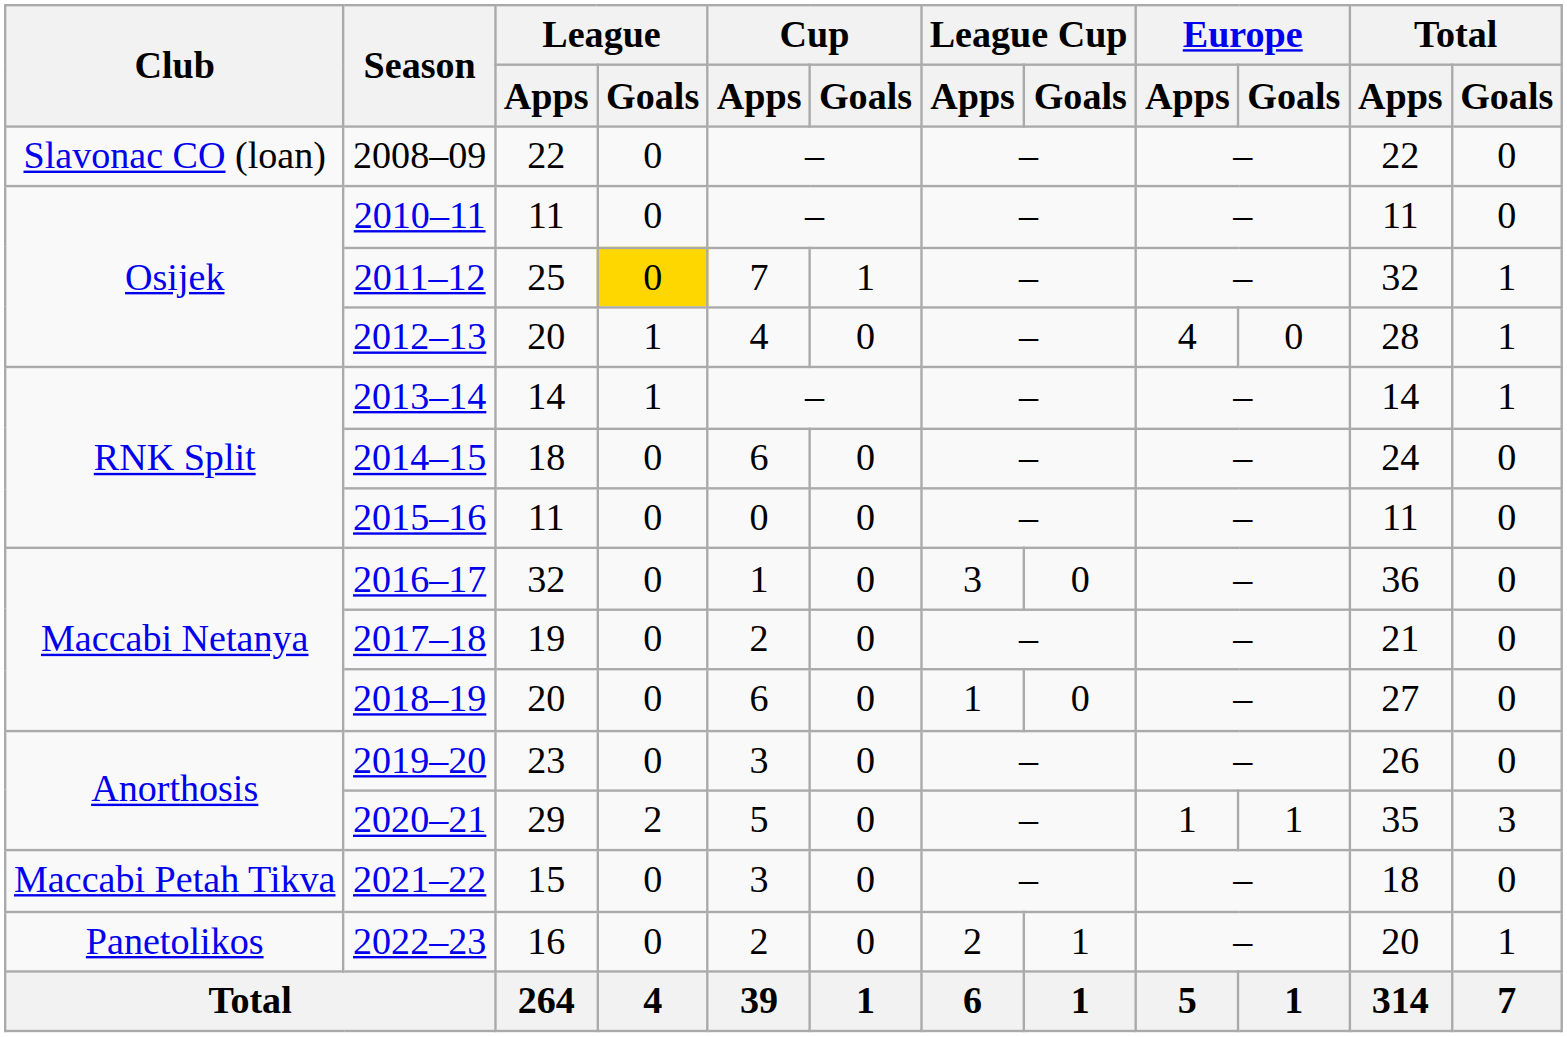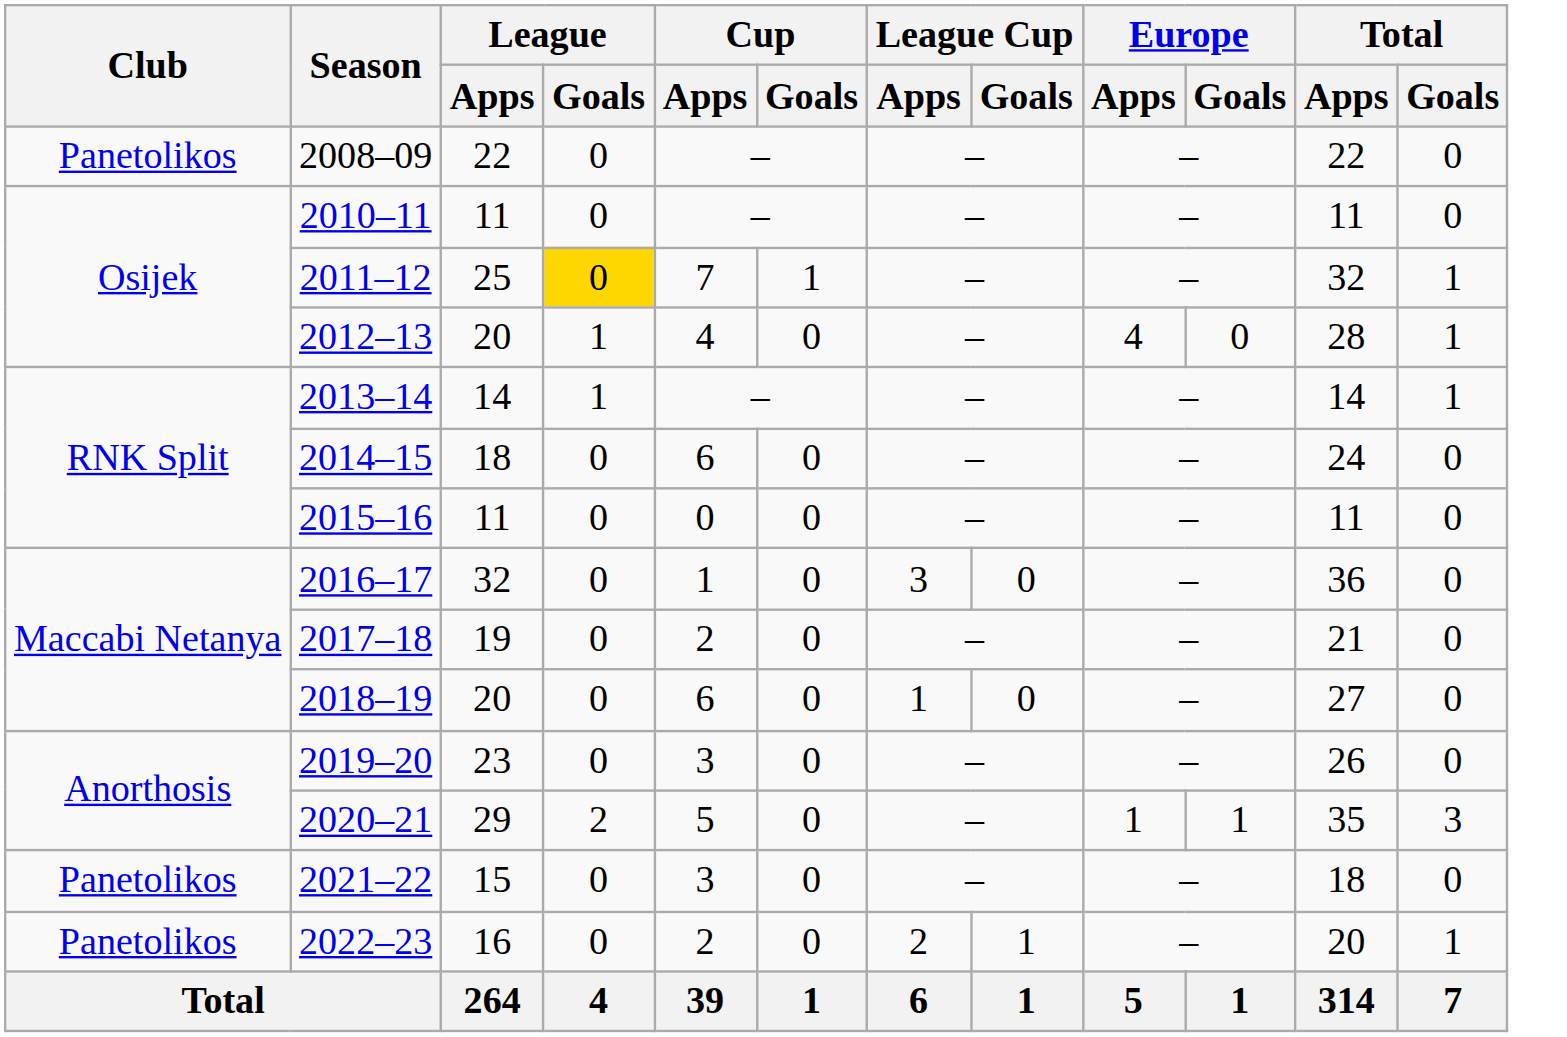 <table class="wikitable" style="text-align: center">
 <tr>
 <th rowspan="2">Club</th>
 <th rowspan="2">Season</th>
 <th colspan="2">League</th>
 <th colspan="2">Cup</th>
 <th colspan="2">League Cup</th>
 <th colspan="2"><a href='#'>Europe</a></th>
 <th colspan="2">Total</th>
 </tr>
 <tr>
 <th>Apps</th>
 <th>Goals</th>
 <th>Apps</th>
 <th>Goals</th>
 <th>Apps</th>
 <th>Goals</th>
 <th>Apps</th>
 <th>Goals</th>
 <th>Apps</th>
 <th>Goals</th>
 </tr>
 <tr>
-<td rowspan="1" valign="center"><a href='#'>Slavonac CO</a> (loan)</td>
+<td rowspan="1" valign="center"><a href='#'>Panetolikos</a></td>
 <td>2008–09</td>
 <td>22</td>
 <td>0</td>
 <td colspan="2">–</td>
 <td colspan="2">–</td>
 <td colspan="2">–</td>
 <td>22</td>
 <td>0</td>
 </tr>
 <tr>
 <td rowspan="3" valign="center"><a href='#'>Osijek</a></td>
 <td><a href='#'>2010–11</a></td>
 <td>11</td>
 <td>0</td>
 <td colspan="2">–</td>
 <td colspan="2">–</td>
 <td colspan="2">–</td>
 <td>11</td>
 <td>0</td>
 </tr>
 <tr>
 <td><a href='#'>2011–12</a></td>
 <td>25</td>
 <td style="background: gold;">0</td>
 <td>7</td>
 <td>1</td>
 <td colspan="2">–</td>
 <td colspan="2">–</td>
 <td>32</td>
 <td>1</td>
 </tr>
 <tr>
 <td><a href='#'>2012–13</a></td>
 <td>20</td>
 <td>1</td>
 <td>4</td>
 <td>0</td>
 <td colspan="2">–</td>
 <td>4</td>
 <td>0</td>
 <td>28</td>
 <td>1</td>
 </tr>
 <tr>
 <td rowspan="3" valign="center"><a href='#'>RNK Split</a></td>
 <td><a href='#'>2013–14</a></td>
 <td>14</td>
 <td>1</td>
 <td colspan="2">–</td>
 <td colspan="2">–</td>
 <td colspan="2">–</td>
 <td>14</td>
 <td>1</td>
 </tr>
 <tr>
 <td><a href='#'>2014–15</a></td>
 <td>18</td>
 <td>0</td>
 <td>6</td>
 <td>0</td>
 <td colspan="2">–</td>
 <td colspan="2">–</td>
 <td>24</td>
 <td>0</td>
 </tr>
 <tr>
 <td><a href='#'>2015–16</a></td>
 <td>11</td>
 <td>0</td>
 <td>0</td>
 <td>0</td>
 <td colspan="2">–</td>
 <td colspan="2">–</td>
 <td>11</td>
 <td>0</td>
 </tr>
 <tr>
 <td rowspan="3" valign="center"><a href='#'>Maccabi Netanya</a></td>
 <td><a href='#'>2016–17</a></td>
 <td>32</td>
 <td>0</td>
 <td>1</td>
 <td>0</td>
 <td>3</td>
 <td>0</td>
 <td colspan="2">–</td>
 <td>36</td>
 <td>0</td>
 </tr>
 <tr>
 <td><a href='#'>2017–18</a></td>
 <td>19</td>
 <td>0</td>
 <td>2</td>
 <td>0</td>
 <td colspan="2">–</td>
 <td colspan="2">–</td>
 <td>21</td>
 <td>0</td>
 </tr>
 <tr>
 <td><a href='#'>2018–19</a></td>
 <td>20</td>
 <td>0</td>
 <td>6</td>
 <td>0</td>
 <td>1</td>
 <td>0</td>
 <td colspan="2">–</td>
 <td>27</td>
 <td>0</td>
 </tr>
 <tr>
 <td rowspan="2" valign="center"><a href='#'>Anorthosis</a></td>
 <td><a href='#'>2019–20</a></td>
 <td>23</td>
 <td>0</td>
 <td>3</td>
 <td>0</td>
 <td colspan="2">–</td>
 <td colspan="2">–</td>
 <td>26</td>
 <td>0</td>
 </tr>
 <tr>
 <td><a href='#'>2020–21</a></td>
 <td>29</td>
 <td>2</td>
 <td>5</td>
 <td>0</td>
 <td colspan="2">–</td>
 <td>1</td>
 <td>1</td>
 <td>35</td>
 <td>3</td>
 </tr>
 <tr>
-<td rowspan="1" valign="center"><a href='#'>Maccabi Petah Tikva</a></td>
+<td rowspan="1" valign="center"><a href='#'>Panetolikos</a></td>
 <td><a href='#'>2021–22</a></td>
 <td>15</td>
 <td>0</td>
 <td>3</td>
 <td>0</td>
 <td colspan="2">–</td>
 <td colspan="2">–</td>
 <td>18</td>
 <td>0</td>
 </tr>
 <tr>
 <td rowspan="1" valign="center"><a href='#'>Panetolikos</a></td>
 <td><a href='#'>2022–23</a></td>
 <td>16</td>
 <td>0</td>
 <td>2</td>
 <td>0</td>
 <td>2</td>
 <td>1</td>
 <td colspan="2">–</td>
 <td>20</td>
 <td>1</td>
 </tr>
 <tr>
 <th colspan="2">Total</th>
 <th>264</th>
 <th>4</th>
 <th>39</th>
 <th>1</th>
 <th>6</th>
 <th>1</th>
 <th>5</th>
 <th>1</th>
 <th>314</th>
 <th>7</th>
 </tr>
 </table>
